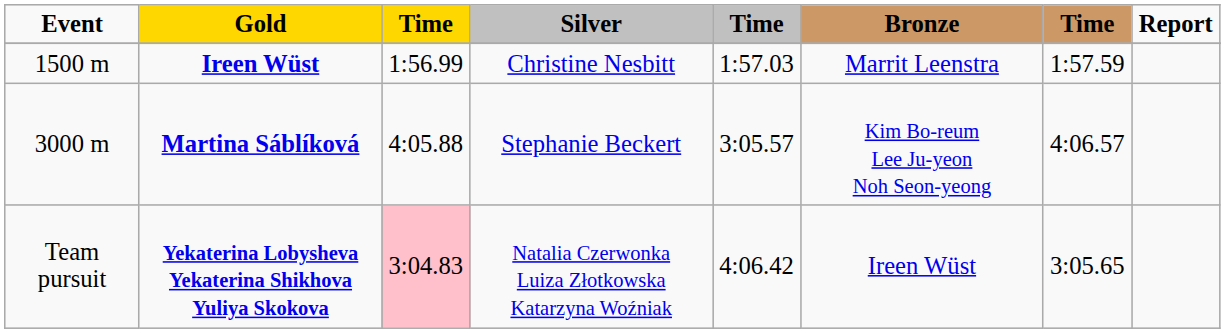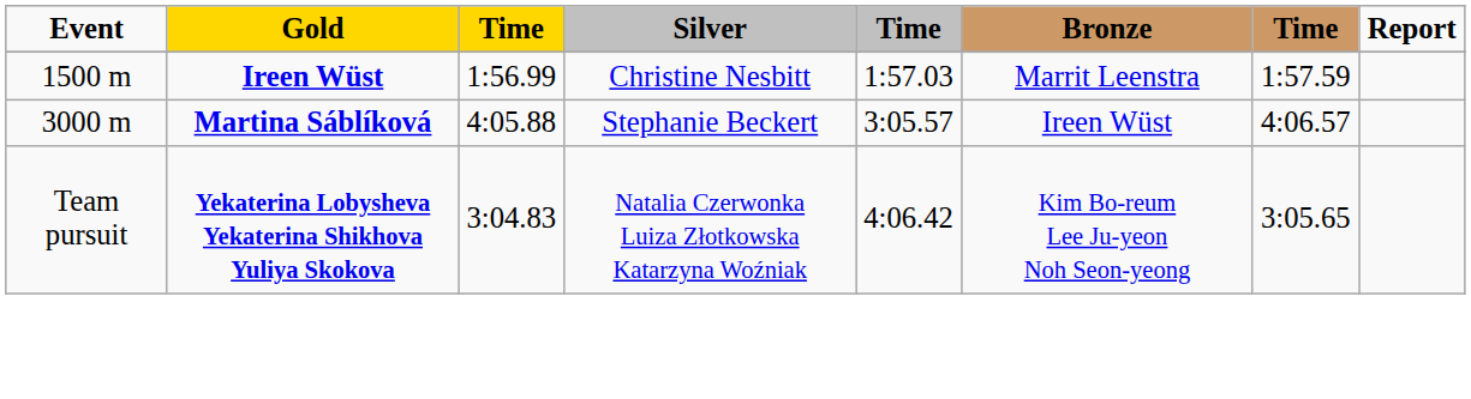 <table class="wikitable">
 <tr>
 <td width="80" align="center"><strong>Event</strong></td>
 <td width="150" bgcolor="gold" align="center"><strong>Gold</strong></td>
 <td width="50" bgcolor="gold" align="center"><strong>Time</strong></td>
 <td width="150" bgcolor="silver" align="center"><strong>Silver</strong></td>
 <td width="50" bgcolor="silver" align="center"><strong>Time</strong></td>
 <td width="150" bgcolor="#CC9966" align="center"><strong>Bronze</strong></td>
 <td width="50" bgcolor="#CC9966" align="center"><strong>Time</strong></td>
 <td width="50" align="center"><strong>Report</strong></td>
 </tr>
 <tr bgcolor="#cccccc">
 </tr>
 <tr>
 <td align="center">1500 m</td>
 <td align="center"><strong><a href='#'>Ireen Wüst</a></strong><br><small></small></td>
 <td align="center">1:56.99</td>
 <td align="center"><a href='#'>Christine Nesbitt</a><br><small></small></td>
 <td align="center">1:57.03</td>
 <td align="center"><a href='#'>Marrit Leenstra</a><br><small></small></td>
 <td align="center">1:57.59</td>
 <td align="center"></td>
 </tr>
 <tr>
 <td align="center">3000 m</td>
 <td align="center"><strong><a href='#'>Martina Sáblíková</a></strong><br><small></small></td>
 <td align="center">4:05.88</td>
 <td align="center"><a href='#'>Stephanie Beckert</a><br><small></small></td>
 <td align="center">3:05.57</td>
-<td align="center"><br><small><a href='#'>Kim Bo-reum</a><br><a href='#'>Lee Ju-yeon</a><br><a href='#'>Noh Seon-yeong</a></small></td>
+<td align="center"><a href='#'>Ireen Wüst</a><br><small></small></td>
 <td align="center">4:06.57</td>
 <td align="center"></td>
 </tr>
 <tr>
 <td align="center">Team pursuit</td>
 <td align="center"><strong></strong><br><small><strong><a href='#'>Yekaterina Lobysheva</a><br><a href='#'>Yekaterina Shikhova</a><br><a href='#'>Yuliya Skokova</a></strong></small></td>
-<td align="center" style="background: pink;">3:04.83</td>
+<td align="center">3:04.83</td>
 <td align="center"><br><small><a href='#'>Natalia Czerwonka</a><br><a href='#'>Luiza Złotkowska</a><br><a href='#'>Katarzyna Woźniak</a></small></td>
 <td align="center">4:06.42</td>
-<td align="center"><a href='#'>Ireen Wüst</a><br><small></small></td>
+<td align="center"><br><small><a href='#'>Kim Bo-reum</a><br><a href='#'>Lee Ju-yeon</a><br><a href='#'>Noh Seon-yeong</a></small></td>
 <td align="center">3:05.65</td>
 <td align="center"></td>
 </tr>
 </table>
